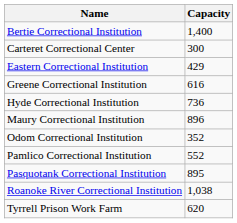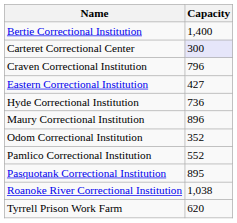 <table class="wikitable sortable">
 <tr>
 <th>Name</th>
 <th>Capacity</th>
 </tr>
 <tr>
 <td><a href='#'>Bertie Correctional Institution</a></td>
 <td>1,400</td>
 </tr>
 <tr>
 <td>Carteret Correctional Center</td>
-<td>300</td>
+<td style="background: lavender;">300</td>
+</tr>
+<tr>
+<td>Craven Correctional Institution</td>
+<td>796</td>
 </tr>
 <tr>
 <td><a href='#'>Eastern Correctional Institution</a></td>
-<td>429</td>
-</tr>
-<tr>
-<td>Greene Correctional Institution</td>
-<td>616</td>
+<td>427</td>
 </tr>
 <tr>
 <td>Hyde Correctional Institution</td>
 <td>736</td>
 </tr>
 <tr>
 <td>Maury Correctional Institution</td>
 <td>896</td>
 </tr>
 <tr>
 <td>Odom Correctional Institution</td>
 <td>352</td>
 </tr>
 <tr>
 <td>Pamlico Correctional Institution</td>
 <td>552</td>
 </tr>
 <tr>
 <td><a href='#'>Pasquotank Correctional Institution</a></td>
 <td>895</td>
 </tr>
 <tr>
 <td><a href='#'>Roanoke River Correctional Institution</a></td>
 <td>1,038</td>
 </tr>
 <tr>
 <td>Tyrrell Prison Work Farm</td>
 <td>620</td>
 </tr>
 </table>
